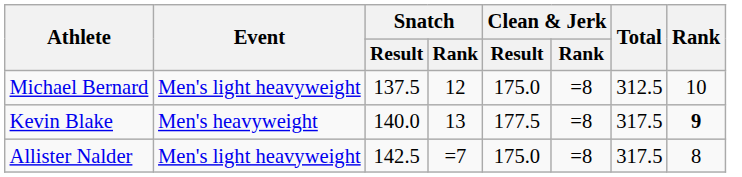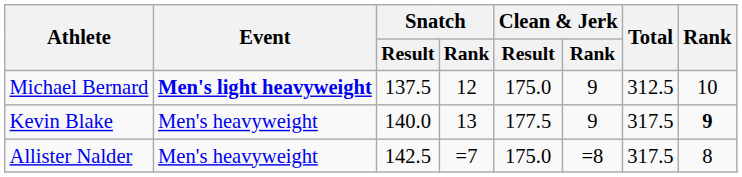 <table class="wikitable" style="font-size:90%">
 <tr>
 <th rowspan="2">Athlete</th>
 <th rowspan="2">Event</th>
 <th colspan="2">Snatch</th>
 <th colspan="2">Clean & Jerk</th>
 <th rowspan="2">Total</th>
 <th rowspan="2">Rank</th>
 </tr>
 <tr style="font-size:95%">
 <th>Result</th>
 <th>Rank</th>
 <th>Result</th>
 <th>Rank</th>
 </tr>
 <tr align=center>
 <td align=left><a href='#'>Michael Bernard</a></td>
-<td align=left><a href='#'>Men's light heavyweight</a></td>
+<td align=left><strong><a href='#'>Men's light heavyweight</a></strong></td>
 <td>137.5</td>
 <td>12</td>
 <td>175.0</td>
-<td>=8</td>
+<td>9</td>
 <td>312.5</td>
 <td>10</td>
 </tr>
 <tr align=center>
 <td align=left><a href='#'>Kevin Blake</a></td>
 <td align=left><a href='#'>Men's heavyweight</a></td>
 <td>140.0</td>
 <td>13</td>
 <td>177.5</td>
-<td>=8</td>
+<td>9</td>
 <td>317.5</td>
 <td><strong>9</strong></td>
 </tr>
 <tr align=center>
 <td align=left><a href='#'>Allister Nalder</a></td>
-<td align=left><a href='#'>Men's light heavyweight</a></td>
+<td align=left><a href='#'>Men's heavyweight</a></td>
 <td>142.5</td>
 <td>=7</td>
 <td>175.0</td>
 <td>=8</td>
 <td>317.5</td>
 <td>8</td>
 </tr>
 </table>
